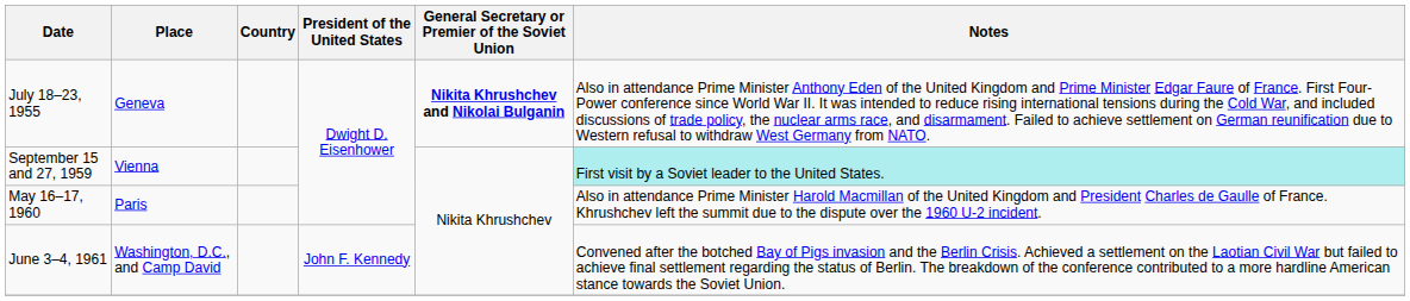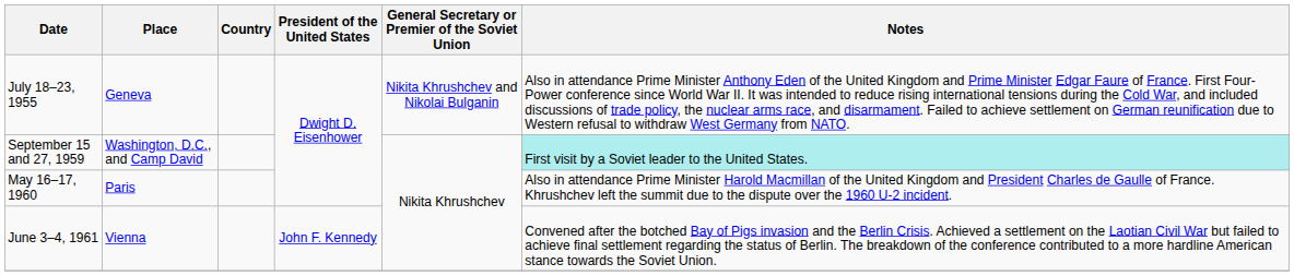 <table class="wikitable">
 <tr>
 <th>Date</th>
 <th>Place</th>
 <th>Country</th>
 <th>President of the United States</th>
 <th>General Secretary or Premier of the Soviet Union</th>
 <th>Notes</th>
 </tr>
 <tr>
 <td>July 18–23, 1955</td>
 <td><a href='#'>Geneva</a></td>
 <td></td>
 <td rowspan="3" align="center"><a href='#'>Dwight D. Eisenhower</a></td>
-<td align="center"><strong><a href='#'>Nikita Khrushchev</a> and <a href='#'>Nikolai Bulganin</a></strong></td>
+<td align="center"><a href='#'>Nikita Khrushchev</a> and <a href='#'>Nikolai Bulganin</a></td>
 <td><br>Also in attendance Prime Minister <a href='#'>Anthony Eden</a> of the United Kingdom and <a href='#'>Prime Minister</a> <a href='#'>Edgar Faure</a> of <a href='#'>France</a>. First Four-Power conference since World War II. It was intended to reduce rising international tensions during the <a href='#'>Cold War</a>, and included discussions of <a href='#'>trade policy</a>, the <a href='#'>nuclear arms race</a>, and <a href='#'>disarmament</a>. Failed to achieve settlement on <a href='#'>German reunification</a> due to Western refusal to withdraw <a href='#'>West Germany</a> from <a href='#'>NATO</a>.</td>
 </tr>
 <tr>
 <td>September 15 and 27, 1959</td>
-<td><a href='#'>Vienna</a></td>
+<td><a href='#'>Washington, D.C.</a>, and <a href='#'>Camp David</a></td>
 <td></td>
 <td rowspan="3" align="center">Nikita Khrushchev</td>
 <td style="background: paleturquoise;"><br>First visit by a Soviet leader to the United States.</td>
 </tr>
 <tr>
 <td>May 16–17, 1960</td>
 <td><a href='#'>Paris</a></td>
 <td></td>
 <td>Also in attendance Prime Minister <a href='#'>Harold Macmillan</a> of the United Kingdom and <a href='#'>President</a> <a href='#'>Charles de Gaulle</a> of France. Khrushchev left the summit due to the dispute over the <a href='#'>1960 U-2 incident</a>.</td>
 </tr>
 <tr>
 <td>June 3–4, 1961</td>
-<td><a href='#'>Washington, D.C.</a>, and <a href='#'>Camp David</a></td>
+<td><a href='#'>Vienna</a></td>
 <td></td>
 <td align="center"><a href='#'>John F. Kennedy</a></td>
 <td><br>Convened after the botched <a href='#'>Bay of Pigs invasion</a> and the <a href='#'>Berlin Crisis</a>. Achieved a settlement on the <a href='#'>Laotian Civil War</a> but failed to achieve final settlement regarding the status of Berlin. The breakdown of the conference contributed to a more hardline American stance towards the Soviet Union.</td>
 </tr>
 <tr>
 </tr>
 </table>
